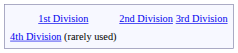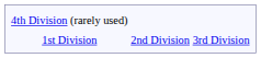 <table style="border:1px solid #8888aa; background-color:#f7f8ff; padding:5px; font-size:95%; float: left; margin: 0px 12px 12px 0px;">
+<tr>
+<td align="center"></td>
+<td></td>
+<td></td>
+</tr>
+<tr>
+<td align="center"><a href='#'>4th Division</a> (rarely used)</td>
+<td></td>
+<td></td>
+</tr>
 <tr>
 <td align="center"></td>
 <td></td>
 <td></td>
 </tr>
 <tr>
 <td align="center"><a href='#'>1st Division</a></td>
 <td align="center"><a href='#'>2nd Division</a></td>
 <td align="center"><a href='#'>3rd Division</a></td>
 </tr>
-<tr>
-<td align="center"></td>
-<td></td>
-<td></td>
-</tr>
-<tr>
-<td align="center"><a href='#'>4th Division</a> (rarely used)</td>
-<td></td>
-<td></td>
-</tr>
 </table>
